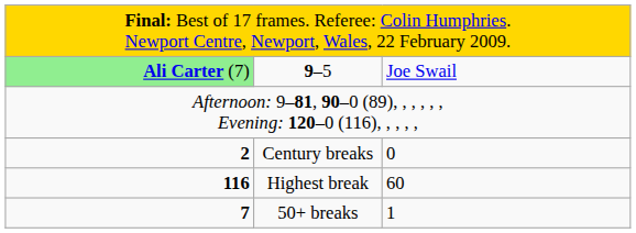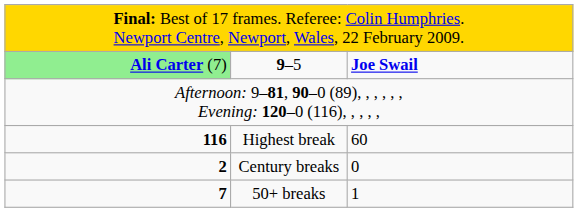 <table class="wikitable" style="font-size: 95%; margin: 1em auto 1em auto;">
 <tr>
 <td colspan="3" align="center" bgcolor="#ffd700"><strong>Final:</strong> Best of 17 frames.  Referee: <a href='#'>Colin Humphries</a>.<br><a href='#'>Newport Centre</a>, <a href='#'>Newport</a>, <a href='#'>Wales</a>, 22 February 2009.</td>
 </tr>
 <tr>
 <td width="200" align="right" style="background: lightgreen;"><strong><a href='#'>Ali Carter</a></strong> (7) <br></td>
 <td width="100" align="center"><strong>9</strong>–5</td>
-<td width="200"><a href='#'>Joe Swail</a> <br></td>
+<td width="200"><strong><a href='#'>Joe Swail</a> <br></strong></td>
 </tr>
 <tr>
 <td colspan="3" align="center" style="font-size: 100%"><em>Afternoon:</em> 9–<strong>81</strong>, <strong>90</strong>–0 (89), , , , , ,  <br><em>Evening:</em> <strong>120</strong>–0 (116), , , , , </td>
+</tr>
+<tr>
+<td align="right"><strong>116</strong></td>
+<td align="center">Highest break</td>
+<td>60</td>
 </tr>
 <tr>
 <td align="right"><strong>2</strong></td>
 <td align="center">Century breaks</td>
 <td>0</td>
 </tr>
 <tr>
-<td align="right"><strong>116</strong></td>
-<td align="center">Highest break</td>
-<td>60</td>
-</tr>
-<tr>
 <td align="right"><strong>7</strong></td>
 <td align="center">50+ breaks</td>
 <td>1</td>
 </tr>
 </table>
